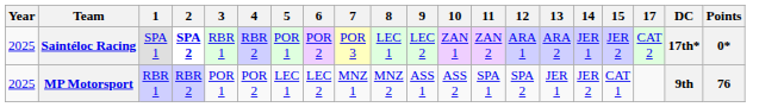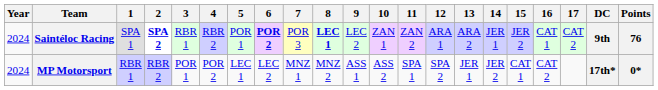 <table class="wikitable" style="text-align:center; font-size:85%">
 <tr>
 <th>Year</th>
 <th>Team</th>
 <th>1</th>
 <th>2</th>
 <th>3</th>
 <th>4</th>
 <th>5</th>
 <th>6</th>
 <th>7</th>
 <th>8</th>
 <th>9</th>
 <th>10</th>
 <th>11</th>
 <th>12</th>
 <th>13</th>
 <th>14</th>
 <th>15</th>
+<th>16</th>
 <th>17</th>
 <th>DC</th>
 <th>Points</th>
 </tr>
 <tr>
-<td><a href='#'>2025</a></td>
+<td><a href='#'>2024</a></td>
 <th><a href='#'>Saintéloc Racing</a></th>
 <td style="background:#DFDFDF"><a href='#'>SPA<br>1</a><br></td>
 <td style="background:#FFFFFF"><strong><a href='#'>SPA<br>2</a><br></strong></td>
 <td style="background:#DFFFDF"><a href='#'>RBR<br>1</a><br></td>
 <td style="background:#CFCFFF"><a href='#'>RBR<br>2</a><br></td>
 <td style="background:#DFFFDF"><a href='#'>POR<br>1</a><br></td>
-<td style="background:#EFCFFF"><a href='#'>POR<br>2</a><br></td>
+<td style="background:#EFCFFF"><strong><a href='#'>POR<br>2</a><br></strong></td>
 <td style="background:#FFFFBF"><a href='#'>POR<br>3</a><br></td>
-<td style="background:#DFFFDF"><a href='#'>LEC<br>1</a><br></td>
+<td style="background:#DFFFDF"><strong><a href='#'>LEC<br>1</a><br></strong></td>
 <td style="background:#DFFFDF"><a href='#'>LEC<br>2</a><br></td>
 <td style="background:#EFCFFF"><a href='#'>ZAN<br>1</a><br></td>
 <td style="background:#EFCFFF"><a href='#'>ZAN<br>2</a><br></td>
 <td style="background:#CFCFFF"><a href='#'>ARA<br>1</a><br></td>
 <td style="background:#CFCFFF"><a href='#'>ARA<br>2</a><br></td>
 <td style="background:#CFCFFF"><a href='#'>JER<br>1</a><br></td>
 <td style="background:#CFCFFF"><a href='#'>JER<br>2</a><br></td>
+<td style="background:#DFFFDF"><a href='#'>CAT<br>1</a><br></td>
 <td style="background:#DFFFDF"><a href='#'>CAT<br>2</a><br></td>
-<th>17th*</th>
-<th>0*</th>
+<th>9th</th>
+<th>76</th>
 </tr>
 <tr>
-<td><a href='#'>2025</a></td>
+<td><a href='#'>2024</a></td>
 <th nowrap><a href='#'>MP Motorsport</a></th>
 <td style="background:#cfcfff;"><a href='#'>RBR<br>1</a><br></td>
 <td style="background:#cfcfff;"><a href='#'>RBR<br>2</a><br></td>
 <td style="background:#;"><a href='#'>POR<br>1</a></td>
 <td style="background:#;"><a href='#'>POR<br>2</a></td>
 <td style="background:#;"><a href='#'>LEC<br>1</a></td>
 <td style="background:#;"><a href='#'>LEC<br>2</a></td>
 <td style="background:#;"><a href='#'>MNZ<br>1</a></td>
 <td style="background:#;"><a href='#'>MNZ<br>2</a></td>
 <td style="background:#;"><a href='#'>ASS<br>1</a></td>
 <td style="background:#;"><a href='#'>ASS<br>2</a></td>
 <td style="background:#;"><a href='#'>SPA<br>1</a></td>
 <td style="background:#;"><a href='#'>SPA<br>2</a></td>
 <td style="background:#;"><a href='#'>JER<br>1</a></td>
 <td style="background:#;"><a href='#'>JER<br>2</a></td>
 <td style="background:#;"><a href='#'>CAT<br>1</a></td>
+<td style="background:#;"><a href='#'>CAT<br>2</a></td>
 <td></td>
-<th>9th</th>
-<th>76</th>
+<th>17th*</th>
+<th>0*</th>
 </tr>
 </table>
